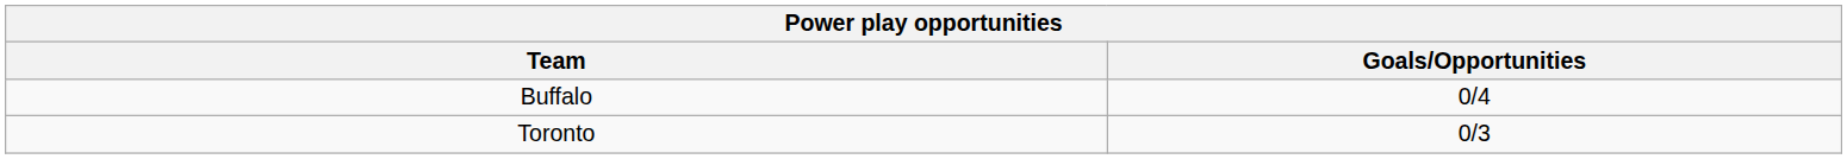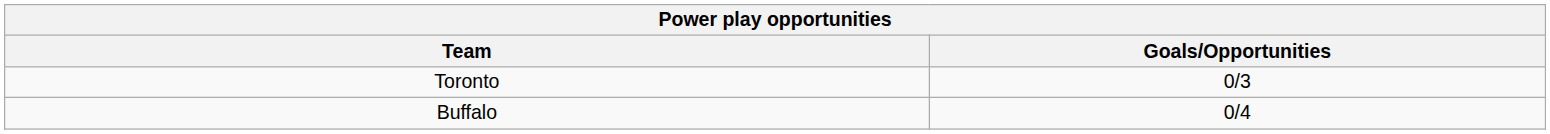 <table class="wikitable" style="width:100%;text-align: center;">
 <tr>
 <th colspan=2>Power play opportunities</th>
 </tr>
 <tr>
 <th style="width:60%;">Team</th>
 <th style="width:40%;">Goals/Opportunities</th>
 </tr>
 <tr>
+<td>Toronto</td>
+<td>0/3</td>
+</tr>
+<tr>
 <td>Buffalo</td>
 <td>0/4</td>
 </tr>
-<tr>
-<td>Toronto</td>
-<td>0/3</td>
-</tr>
 </table>
